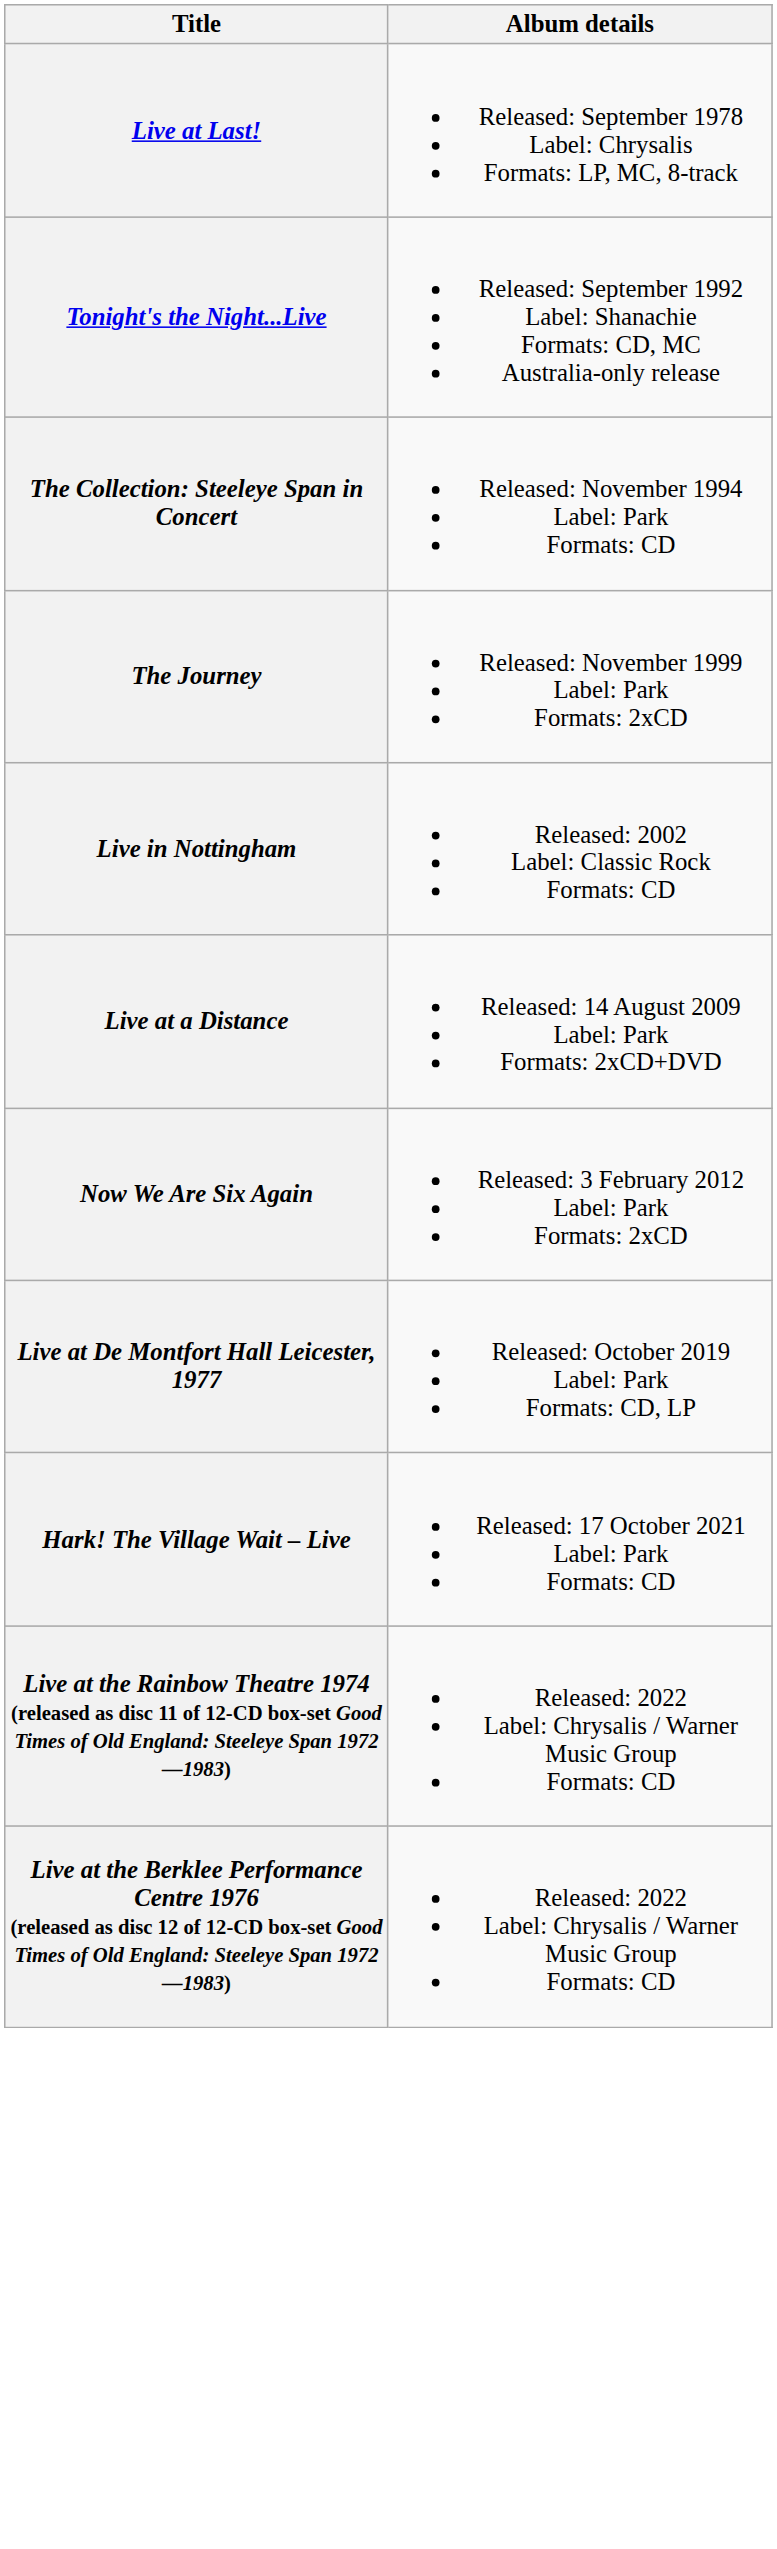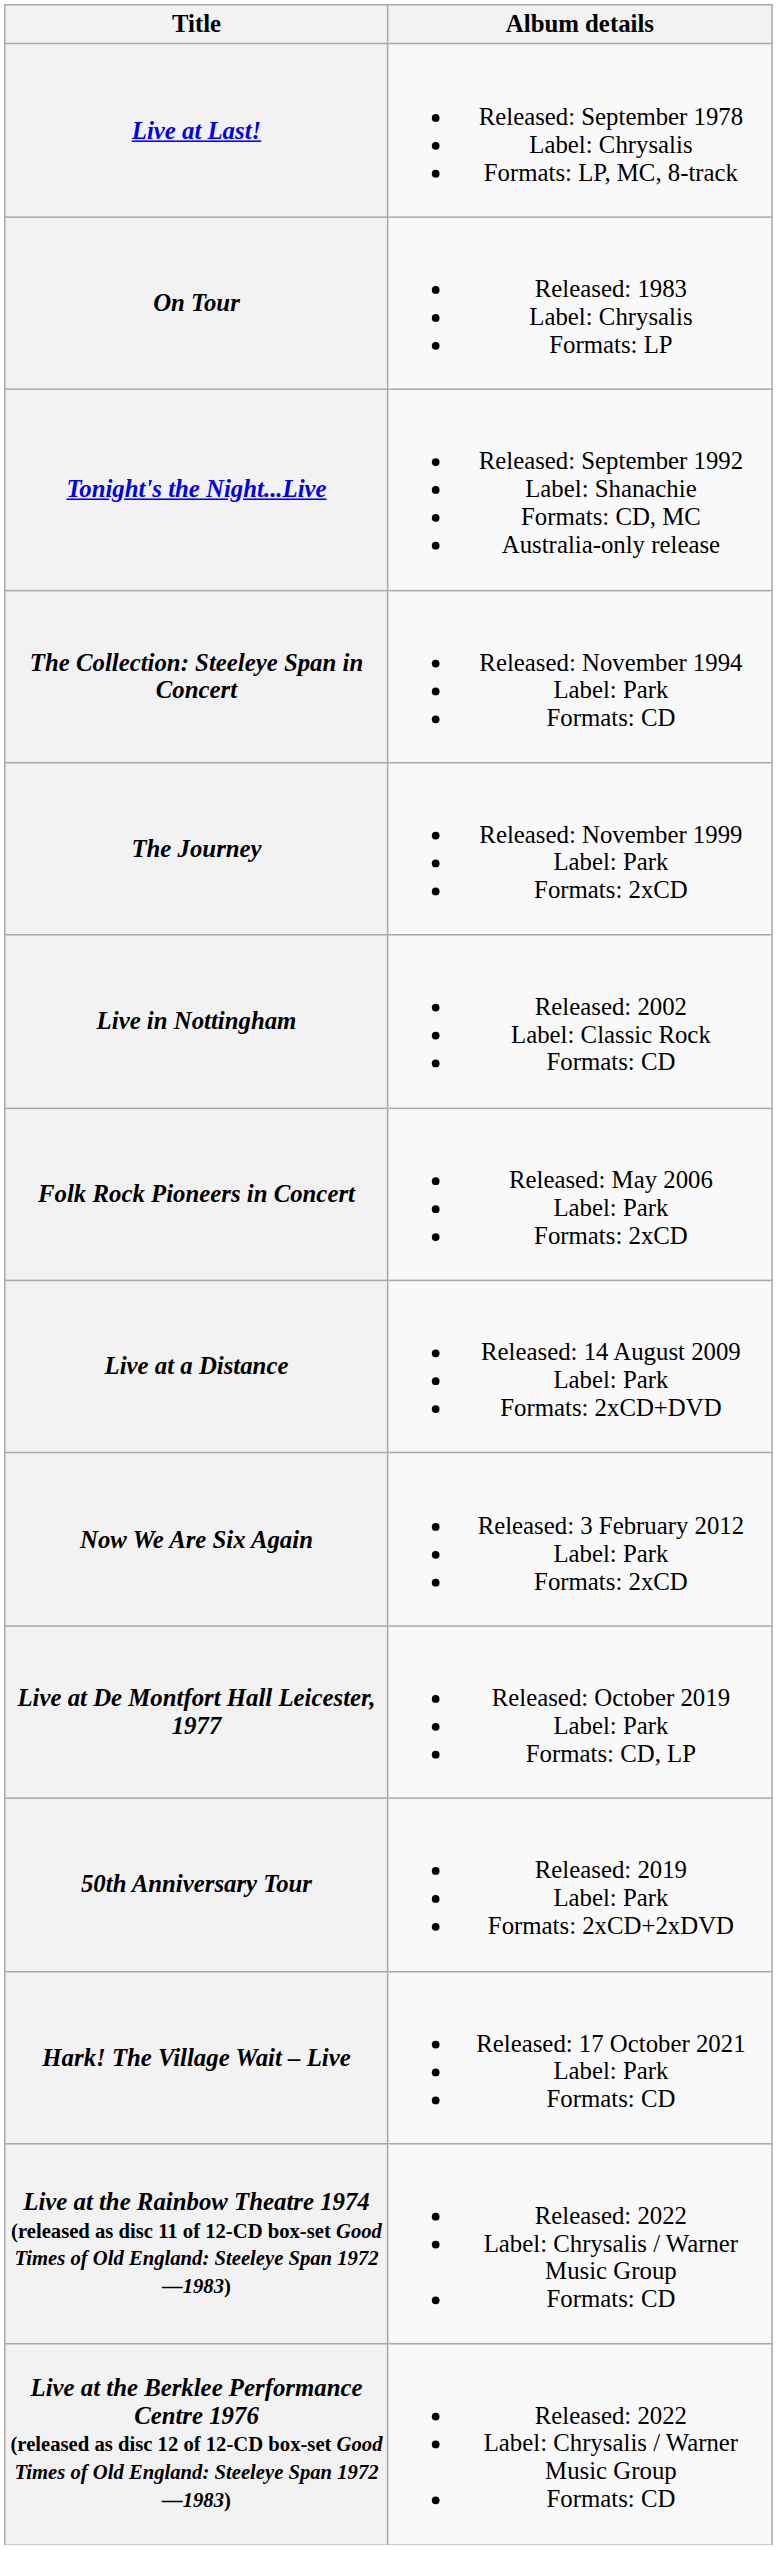 <table class="wikitable plainrowheaders" style="text-align:center;">
 <tr>
 <th scope="col" style="width:15em;">Title</th>
 <th scope="col" style="width:15em;">Album details</th>
 </tr>
 <tr>
 <th scope="row"><em><a href='#'>Live at Last!</a></em></th>
 <td><br><ul><li>Released: September 1978</li><li>Label: Chrysalis</li><li>Formats: LP, MC, 8-track</li></ul></td>
+</tr>
+<tr>
+<th scope="row"><em>On Tour</em></th>
+<td><br><ul><li>Released: 1983</li><li>Label: Chrysalis</li><li>Formats: LP</li></ul></td>
 </tr>
 <tr>
 <th scope="row"><em><a href='#'>Tonight's the Night...Live</a></em></th>
 <td><br><ul><li>Released: September 1992</li><li>Label: Shanachie</li><li>Formats: CD, MC</li><li>Australia-only release</li></ul></td>
 </tr>
 <tr>
 <th scope="row"><em>The Collection: Steeleye Span in Concert</em></th>
 <td><br><ul><li>Released: November 1994</li><li>Label: Park</li><li>Formats: CD</li></ul></td>
 </tr>
 <tr>
 <th scope="row"><em>The Journey</em></th>
 <td><br><ul><li>Released: November 1999</li><li>Label: Park</li><li>Formats: 2xCD</li></ul></td>
 </tr>
 <tr>
 <th scope="row"><em>Live in Nottingham</em></th>
 <td><br><ul><li>Released: 2002</li><li>Label: Classic Rock</li><li>Formats: CD</li></ul></td>
 </tr>
 <tr>
+<th scope="row"><em>Folk Rock Pioneers in Concert</em></th>
+<td><br><ul><li>Released: May 2006</li><li>Label: Park</li><li>Formats: 2xCD</li></ul></td>
+</tr>
+<tr>
 <th scope="row"><em>Live at a Distance</em></th>
 <td><br><ul><li>Released: 14 August 2009</li><li>Label: Park</li><li>Formats: 2xCD+DVD</li></ul></td>
 </tr>
 <tr>
 <th scope="row"><em>Now We Are Six Again</em></th>
 <td><br><ul><li>Released: 3 February 2012</li><li>Label: Park</li><li>Formats: 2xCD</li></ul></td>
 </tr>
 <tr>
 <th scope="row"><em>Live at De Montfort Hall Leicester, 1977</em></th>
 <td><br><ul><li>Released: October 2019</li><li>Label: Park</li><li>Formats: CD, LP</li></ul></td>
+</tr>
+<tr>
+<th scope="row"><em>50th Anniversary Tour</em></th>
+<td><br><ul><li>Released: 2019</li><li>Label: Park</li><li>Formats: 2xCD+2xDVD</li></ul></td>
 </tr>
 <tr>
 <th scope="row"><em>Hark! The Village Wait – Live</em></th>
 <td><br><ul><li>Released: 17 October 2021</li><li>Label: Park</li><li>Formats: CD</li></ul></td>
 </tr>
 <tr>
 <th scope="row"><em>Live at the Rainbow Theatre 1974</em><br><small>(released as disc 11 of 12-CD box-set <em>Good Times of Old England: Steeleye Span 1972—1983</em>)</small></th>
 <td><br><ul><li>Released: 2022</li><li>Label: Chrysalis / Warner Music Group</li><li>Formats: CD</li></ul></td>
 </tr>
 <tr>
 <th scope="row"><em>Live at the Berklee Performance Centre 1976</em><br><small>(released as disc 12 of 12-CD box-set <em>Good Times of Old England: Steeleye Span 1972—1983</em>)</small></th>
 <td><br><ul><li>Released: 2022</li><li>Label: Chrysalis / Warner Music Group</li><li>Formats: CD</li></ul></td>
 </tr>
 </table>
